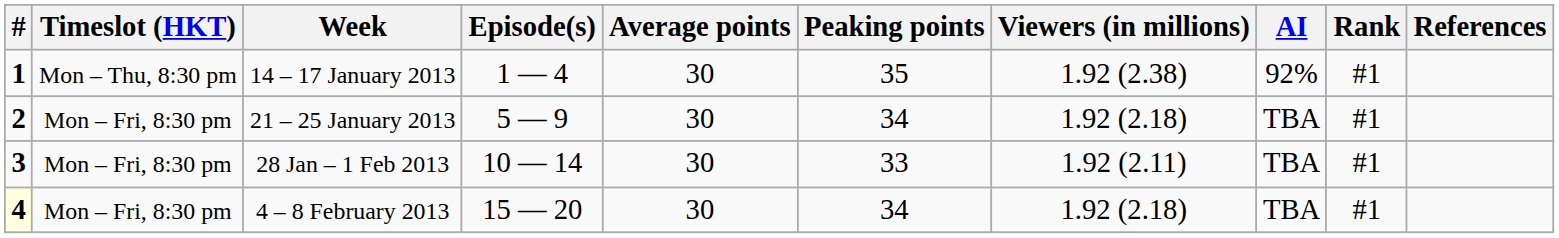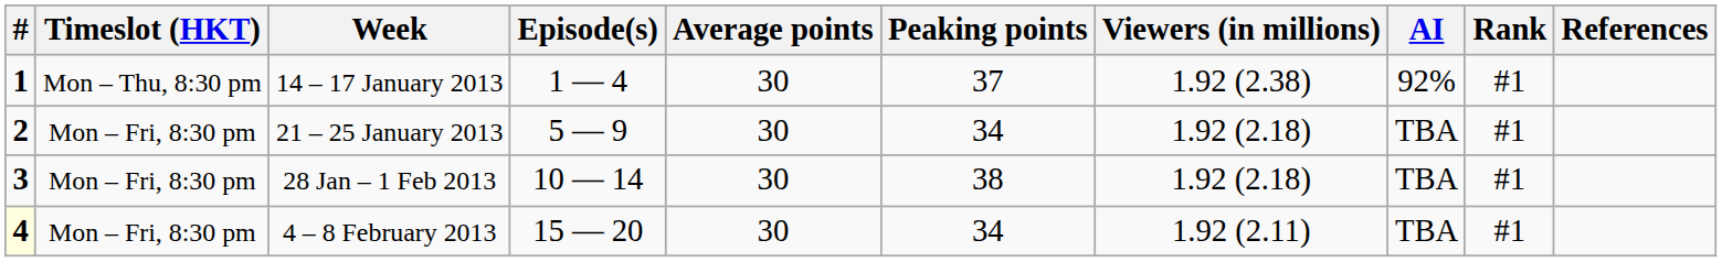 <table class="wikitable" style="text-align:center;">
 <tr>
 <th>#</th>
 <th>Timeslot (<a href='#'>HKT</a>)</th>
 <th>Week</th>
 <th>Episode(s)</th>
 <th>Average points</th>
 <th>Peaking points</th>
 <th>Viewers (in millions)</th>
 <th><a href='#'>AI</a></th>
 <th>Rank</th>
 <th>References</th>
 </tr>
 <tr>
 <td><strong>1</strong></td>
 <td><small>Mon – Thu, 8:30 pm</small></td>
 <td><small>14 – 17 January 2013</small></td>
 <td>1 — 4</td>
 <td>30</td>
-<td>35</td>
+<td>37</td>
 <td>1.92 (2.38)</td>
 <td>92%</td>
 <td>#1</td>
 <td></td>
 </tr>
 <tr>
 <td><strong>2</strong></td>
 <td><small>Mon – Fri, 8:30 pm</small></td>
 <td><small>21 – 25 January 2013</small></td>
 <td>5 — 9</td>
 <td>30</td>
 <td>34</td>
 <td>1.92 (2.18)</td>
 <td>TBA</td>
 <td>#1</td>
 <td></td>
 </tr>
 <tr>
 <td><strong>3</strong></td>
 <td><small>Mon – Fri, 8:30 pm</small></td>
 <td><small>28 Jan – 1 Feb 2013</small></td>
 <td>10 — 14</td>
 <td>30</td>
-<td>33</td>
-<td>1.92 (2.11)</td>
+<td>38</td>
+<td>1.92 (2.18)</td>
 <td>TBA</td>
 <td>#1</td>
 <td></td>
 </tr>
 <tr>
 <td style="background: lightyellow;"><strong>4</strong></td>
 <td><small>Mon – Fri, 8:30 pm</small></td>
 <td><small>4 – 8 February 2013</small></td>
 <td>15 — 20</td>
 <td>30</td>
 <td>34</td>
-<td>1.92 (2.18)</td>
+<td>1.92 (2.11)</td>
 <td>TBA</td>
 <td>#1</td>
 <td></td>
 </tr>
 </table>
